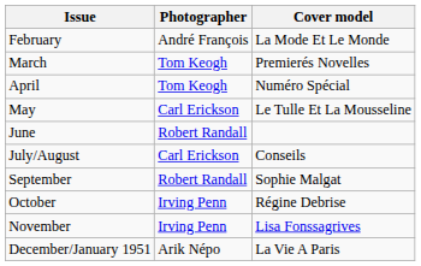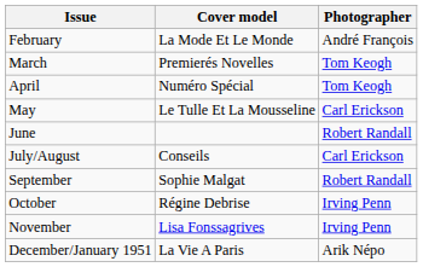 <table class="sortable wikitable">
 <tr>
 <th>Issue</th>
+<th>Cover model</th>
 <th>Photographer</th>
-<th>Cover model</th>
 </tr>
 <tr>
 <td>February</td>
+<td>La Mode Et Le Monde</td>
 <td>André François</td>
-<td>La Mode Et Le Monde</td>
 </tr>
 <tr>
 <td>March</td>
+<td>Premierés Novelles</td>
 <td><a href='#'>Tom Keogh</a></td>
-<td>Premierés Novelles</td>
 </tr>
 <tr>
 <td>April</td>
+<td>Numéro Spécial</td>
 <td><a href='#'>Tom Keogh</a></td>
-<td>Numéro Spécial</td>
 </tr>
 <tr>
 <td>May</td>
+<td>Le Tulle Et La Mousseline</td>
 <td><a href='#'>Carl Erickson</a></td>
-<td>Le Tulle Et La Mousseline</td>
 </tr>
 <tr>
 <td>June</td>
+<td></td>
 <td><a href='#'>Robert Randall</a></td>
-<td></td>
 </tr>
 <tr>
 <td>July/August</td>
+<td>Conseils</td>
 <td><a href='#'>Carl Erickson</a></td>
-<td>Conseils</td>
 </tr>
 <tr>
 <td>September</td>
+<td>Sophie Malgat</td>
 <td><a href='#'>Robert Randall</a></td>
-<td>Sophie Malgat</td>
 </tr>
 <tr>
 <td>October</td>
+<td>Régine Debrise</td>
 <td><a href='#'>Irving Penn</a></td>
-<td>Régine Debrise</td>
 </tr>
 <tr>
 <td>November</td>
+<td><a href='#'>Lisa Fonssagrives</a></td>
 <td><a href='#'>Irving Penn</a></td>
-<td><a href='#'>Lisa Fonssagrives</a></td>
 </tr>
 <tr>
 <td>December/January 1951</td>
+<td>La Vie A Paris</td>
 <td>Arik Népo</td>
-<td>La Vie A Paris</td>
 </tr>
 </table>
